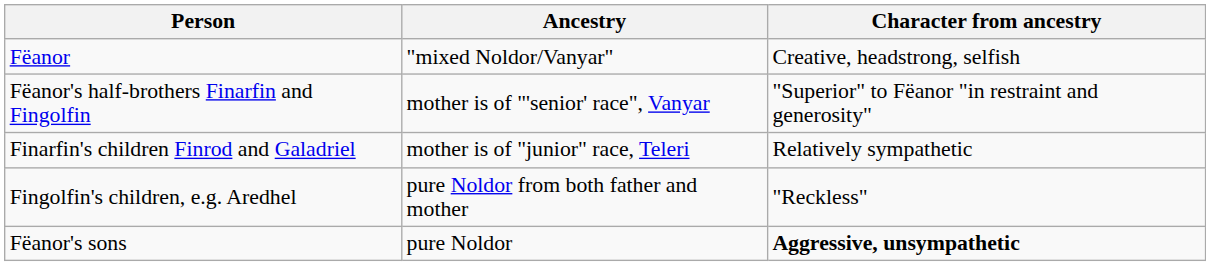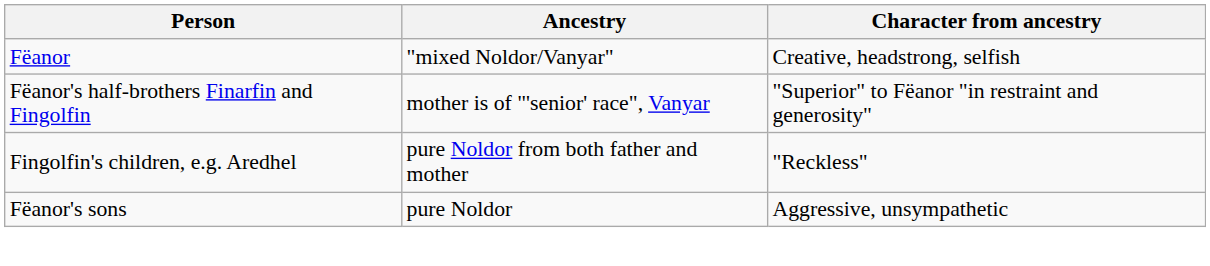 <table class="wikitable" style="margin: 1em auto;">
 <tr>
 <th>Person</th>
 <th>Ancestry</th>
 <th>Character from ancestry</th>
 </tr>
 <tr>
 <td><a href='#'>Fëanor</a></td>
 <td>"mixed Noldor/Vanyar"</td>
 <td>Creative, headstrong, selfish</td>
 </tr>
 <tr>
 <td>Fëanor's half-brothers <a href='#'>Finarfin</a> and <a href='#'>Fingolfin</a></td>
 <td>mother is of "'senior' race", <a href='#'>Vanyar</a></td>
 <td>"Superior" to Fëanor "in restraint and generosity"</td>
 </tr>
 <tr>
-<td>Finarfin's children <a href='#'>Finrod</a> and <a href='#'>Galadriel</a></td>
-<td>mother is of "junior" race, <a href='#'>Teleri</a></td>
-<td>Relatively sympathetic</td>
-</tr>
-<tr>
 <td>Fingolfin's children, e.g. Aredhel</td>
 <td>pure <a href='#'>Noldor</a> from both father and mother</td>
 <td>"Reckless"</td>
 </tr>
 <tr>
 <td>Fëanor's sons</td>
 <td>pure Noldor</td>
-<td><strong>Aggressive, unsympathetic</strong></td>
+<td>Aggressive, unsympathetic</td>
 </tr>
 </table>
